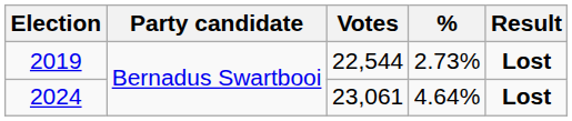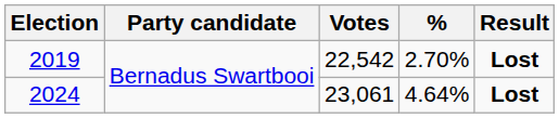 <table class=wikitable style=text-align:center>
 <tr>
 <th>Election</th>
 <th>Party candidate</th>
 <th><strong>Votes</strong></th>
 <th><strong>%</strong></th>
 <th>Result</th>
 </tr>
 <tr>
 <td><a href='#'>2019</a></td>
 <td rowspan="2"><a href='#'>Bernadus Swartbooi</a></td>
-<td>22,544</td>
-<td>2.73%</td>
+<td>22,542</td>
+<td>2.70%</td>
 <td><strong>Lost</strong> </td>
 </tr>
 <tr>
 <td><a href='#'>2024</a></td>
 <td>23,061</td>
 <td>4.64%</td>
 <td><strong>Lost</strong> </td>
 </tr>
 </table>
